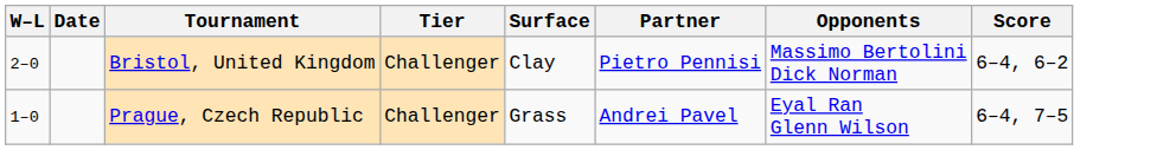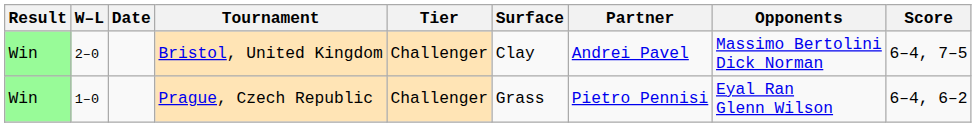 <table class="sortable wikitable">
 <tr>
+<th>Result</th>
 <th class="unsortable">W–L</th>
 <th>Date</th>
 <th>Tournament</th>
 <th>Tier</th>
 <th>Surface</th>
 <th>Partner</th>
 <th>Opponents</th>
 <th class="unsortable">Score</th>
 </tr>
 <tr>
+<td style="background:#98fb98;">Win</td>
 <td><small>2–0</small></td>
 <td></td>
 <td style="background:moccasin;"><a href='#'>Bristol</a>, United Kingdom</td>
 <td style="background:moccasin;">Challenger</td>
 <td>Clay</td>
-<td> <a href='#'>Pietro Pennisi</a></td>
+<td> <a href='#'>Andrei Pavel</a></td>
 <td> <a href='#'>Massimo Bertolini</a> <br>  <a href='#'>Dick Norman</a></td>
-<td>6–4, 6–2</td>
+<td>6–4, 7–5</td>
 </tr>
 <tr>
+<td style="background:#98fb98;">Win</td>
 <td><small>1–0</small></td>
 <td></td>
 <td style="background:moccasin;"><a href='#'>Prague</a>, Czech Republic</td>
 <td style="background:moccasin;">Challenger</td>
 <td>Grass</td>
-<td> <a href='#'>Andrei Pavel</a></td>
+<td> <a href='#'>Pietro Pennisi</a></td>
 <td> <a href='#'>Eyal Ran</a> <br>  <a href='#'>Glenn Wilson</a></td>
-<td>6–4, 7–5</td>
+<td>6–4, 6–2</td>
 </tr>
 </table>
